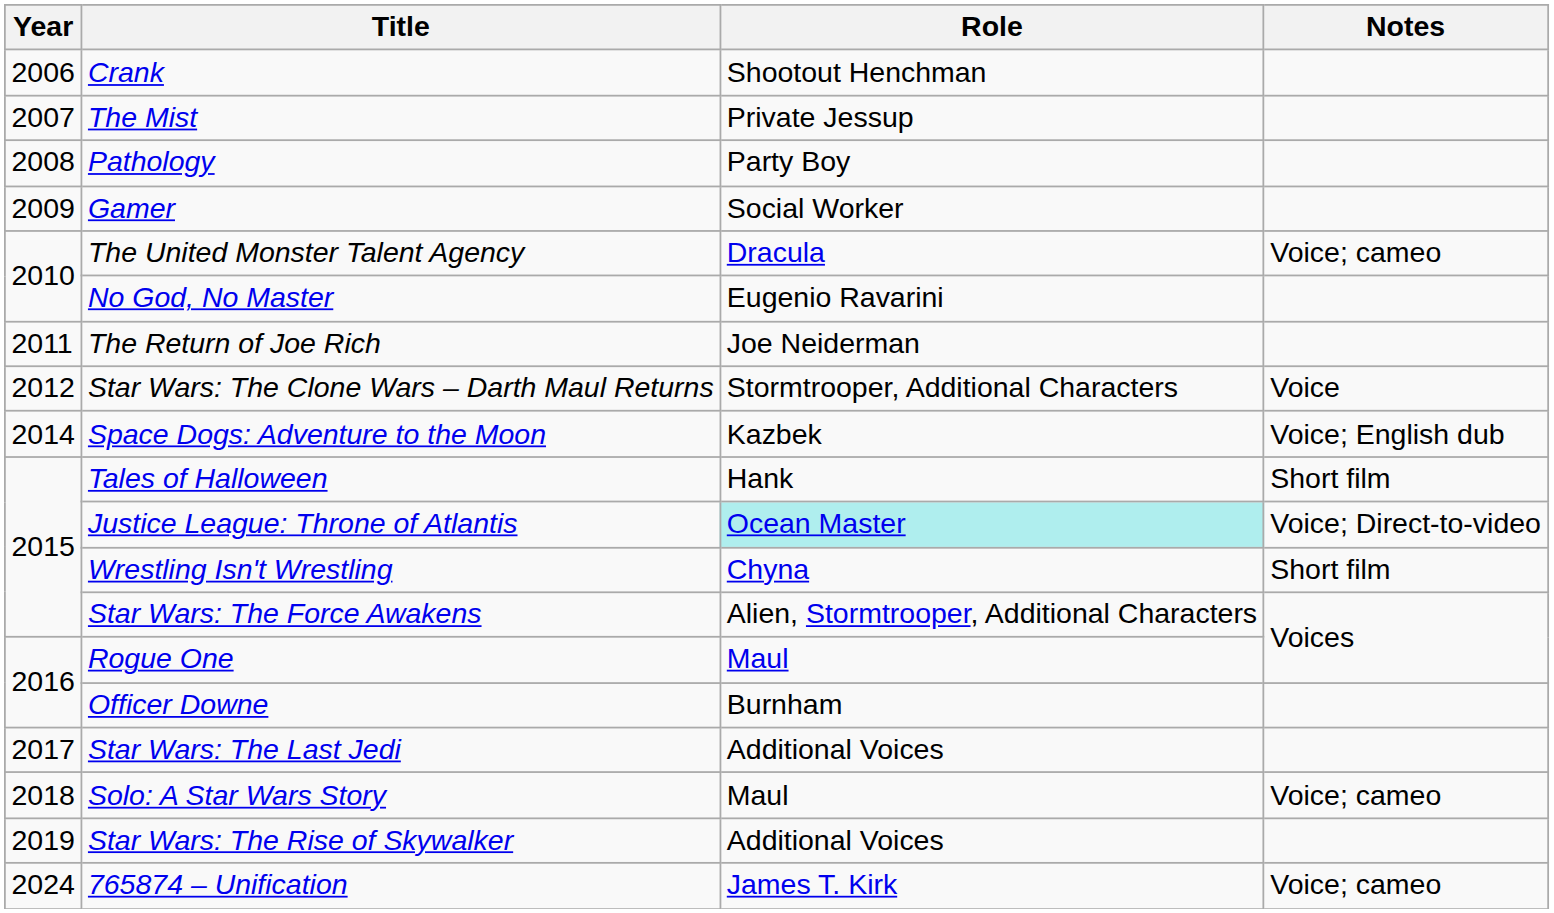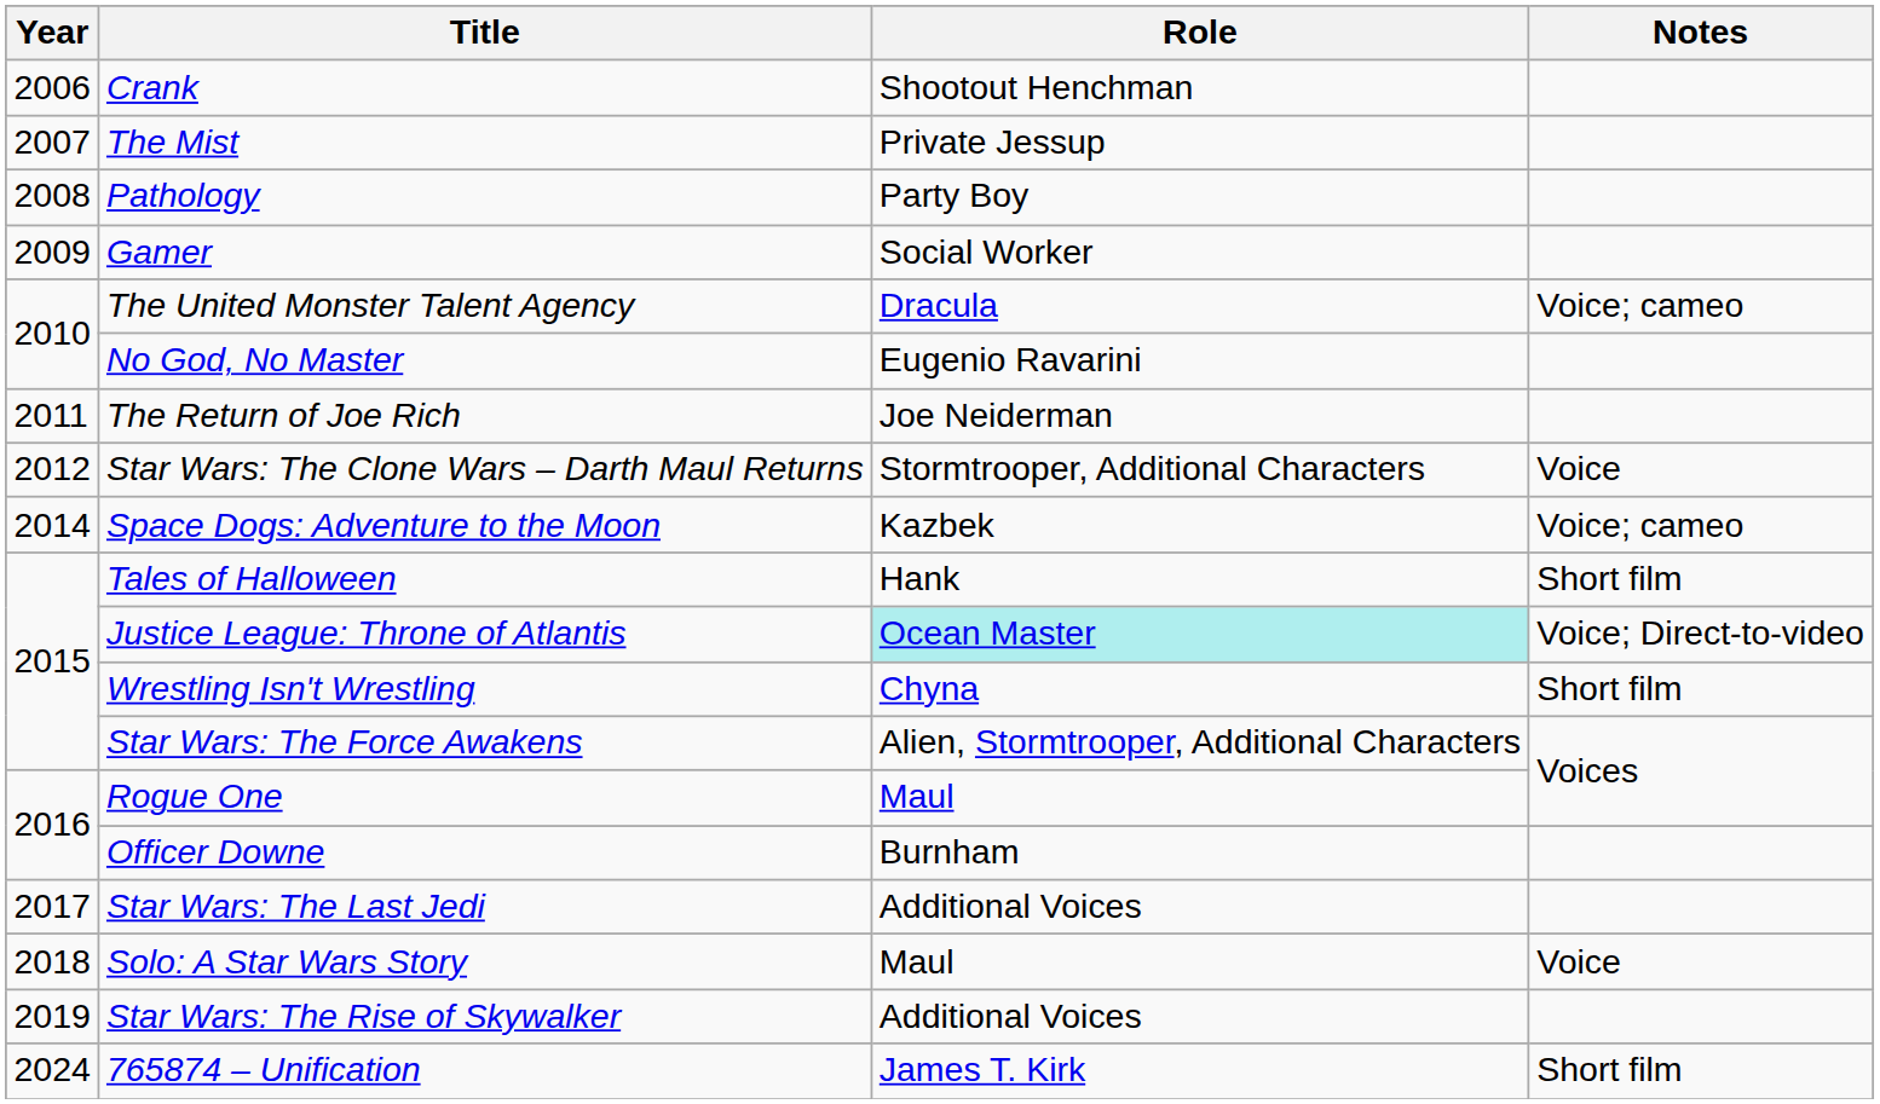 <table class="wikitable sortable">
 <tr>
 <th>Year</th>
 <th>Title</th>
 <th>Role</th>
 <th>Notes</th>
 </tr>
 <tr>
 <td>2006</td>
 <td><em><a href='#'>Crank</a></em></td>
 <td>Shootout Henchman</td>
 <td></td>
 </tr>
 <tr>
 <td>2007</td>
 <td><a href='#'><em>The Mist</em></a></td>
 <td>Private Jessup</td>
 <td></td>
 </tr>
 <tr>
 <td>2008</td>
 <td><em><a href='#'>Pathology</a></em></td>
 <td>Party Boy</td>
 <td></td>
 </tr>
 <tr>
 <td>2009</td>
 <td><em><a href='#'>Gamer</a></em></td>
 <td>Social Worker</td>
 <td></td>
 </tr>
 <tr>
 <td rowspan="2">2010</td>
 <td><em>The United Monster Talent Agency</em></td>
 <td><a href='#'>Dracula</a></td>
 <td>Voice; cameo</td>
 </tr>
 <tr>
 <td><em><a href='#'>No God, No Master</a></em></td>
 <td>Eugenio Ravarini</td>
 <td></td>
 </tr>
 <tr>
 <td>2011</td>
 <td><em>The Return of Joe Rich</em></td>
 <td>Joe Neiderman</td>
 <td></td>
 </tr>
 <tr>
 <td>2012</td>
 <td><em>Star Wars: The Clone Wars – Darth Maul Returns</em></td>
 <td>Stormtrooper, Additional Characters</td>
 <td>Voice</td>
 </tr>
 <tr>
 <td>2014</td>
 <td><em><a href='#'>Space Dogs: Adventure to the Moon</a></em></td>
 <td>Kazbek</td>
-<td>Voice; English dub</td>
+<td>Voice; cameo</td>
 </tr>
 <tr>
 <td rowspan="4">2015</td>
 <td><em><a href='#'>Tales of Halloween</a></em></td>
 <td>Hank</td>
 <td>Short film</td>
 </tr>
 <tr>
 <td><em><a href='#'>Justice League: Throne of Atlantis</a></em></td>
 <td style="background: paleturquoise;"><a href='#'>Ocean Master</a></td>
 <td>Voice; Direct-to-video</td>
 </tr>
 <tr>
 <td><em><a href='#'>Wrestling Isn't Wrestling</a></em></td>
 <td><a href='#'>Chyna</a></td>
 <td>Short film</td>
 </tr>
 <tr>
 <td><em><a href='#'>Star Wars: The Force Awakens</a></em></td>
 <td>Alien, <a href='#'>Stormtrooper</a>, Additional Characters</td>
 <td rowspan="2">Voices</td>
 </tr>
 <tr>
 <td rowspan="2">2016</td>
 <td><em><a href='#'>Rogue One</a></em></td>
 <td><a href='#'>Maul</a></td>
 </tr>
 <tr>
 <td><em><a href='#'>Officer Downe</a></em></td>
 <td>Burnham</td>
 <td></td>
 </tr>
 <tr>
 <td>2017</td>
 <td><em><a href='#'>Star Wars: The Last Jedi</a></em></td>
 <td>Additional Voices</td>
 <td></td>
 </tr>
 <tr>
 <td>2018</td>
 <td><em><a href='#'>Solo: A Star Wars Story</a></em></td>
 <td>Maul</td>
-<td>Voice; cameo</td>
+<td>Voice</td>
 </tr>
 <tr>
 <td>2019</td>
 <td><em><a href='#'>Star Wars: The Rise of Skywalker</a></em></td>
 <td>Additional Voices</td>
 <td></td>
 </tr>
 <tr>
 <td>2024</td>
 <td><em><a href='#'>765874 – Unification</a></em></td>
 <td><a href='#'>James T. Kirk</a></td>
-<td>Voice; cameo</td>
+<td>Short film</td>
 </tr>
 </table>
